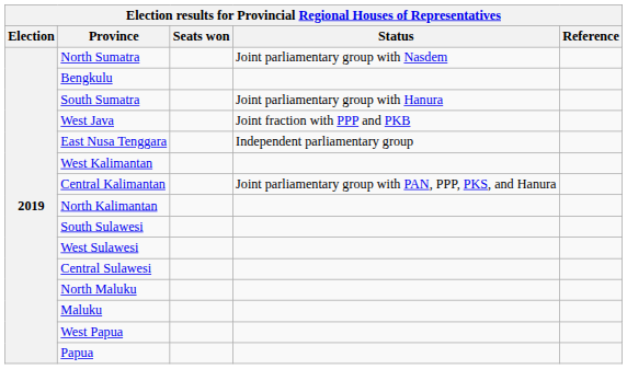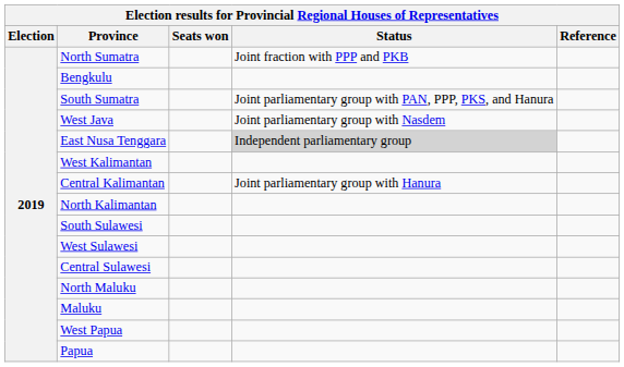 <table class="wikitable">
 <tr>
 <th colspan=5>Election results for Provincial <a href='#'>Regional Houses of Representatives</a></th>
 </tr>
 <tr>
 <th>Election</th>
 <th>Province</th>
 <th>Seats won</th>
 <th>Status</th>
 <th>Reference</th>
 </tr>
 <tr>
 <th rowspan=15>2019</th>
 <td><a href='#'>North Sumatra</a></td>
 <td></td>
-<td>Joint parliamentary group with <a href='#'>Nasdem</a></td>
+<td>Joint fraction with <a href='#'>PPP</a> and <a href='#'>PKB</a></td>
 <td></td>
 </tr>
 <tr>
 <td><a href='#'>Bengkulu</a></td>
 <td></td>
 <td></td>
 <td></td>
 </tr>
 <tr>
 <td><a href='#'>South Sumatra</a></td>
 <td></td>
-<td>Joint parliamentary group with <a href='#'>Hanura</a></td>
+<td>Joint parliamentary group with <a href='#'>PAN</a>, PPP, <a href='#'>PKS</a>, and Hanura</td>
 <td></td>
 </tr>
 <tr>
 <td><a href='#'>West Java</a></td>
 <td></td>
-<td>Joint fraction with <a href='#'>PPP</a> and <a href='#'>PKB</a></td>
+<td>Joint parliamentary group with <a href='#'>Nasdem</a></td>
 <td></td>
 </tr>
 <tr>
 <td><a href='#'>East Nusa Tenggara</a></td>
 <td></td>
-<td>Independent parliamentary group</td>
+<td style="background: lightgrey;">Independent parliamentary group</td>
 <td></td>
 </tr>
 <tr>
 <td><a href='#'>West Kalimantan</a></td>
 <td></td>
 <td></td>
 <td></td>
 </tr>
 <tr>
 <td><a href='#'>Central Kalimantan</a></td>
 <td></td>
-<td>Joint parliamentary group with <a href='#'>PAN</a>, PPP, <a href='#'>PKS</a>, and Hanura</td>
+<td>Joint parliamentary group with <a href='#'>Hanura</a></td>
 <td></td>
 </tr>
 <tr>
 <td><a href='#'>North Kalimantan</a></td>
 <td></td>
 <td></td>
 <td></td>
 </tr>
 <tr>
 <td><a href='#'>South Sulawesi</a></td>
 <td></td>
 <td></td>
 <td></td>
 </tr>
 <tr>
 <td><a href='#'>West Sulawesi</a></td>
 <td></td>
 <td></td>
 <td></td>
 </tr>
 <tr>
 <td><a href='#'>Central Sulawesi</a></td>
 <td></td>
 <td></td>
 <td></td>
 </tr>
 <tr>
 <td><a href='#'>North Maluku</a></td>
 <td></td>
 <td></td>
 <td></td>
 </tr>
 <tr>
 <td><a href='#'>Maluku</a></td>
 <td></td>
 <td></td>
 <td></td>
 </tr>
 <tr>
 <td><a href='#'>West Papua</a></td>
 <td></td>
 <td></td>
 <td></td>
 </tr>
 <tr>
 <td><a href='#'>Papua</a></td>
 <td></td>
 <td></td>
 <td></td>
 </tr>
 </table>
